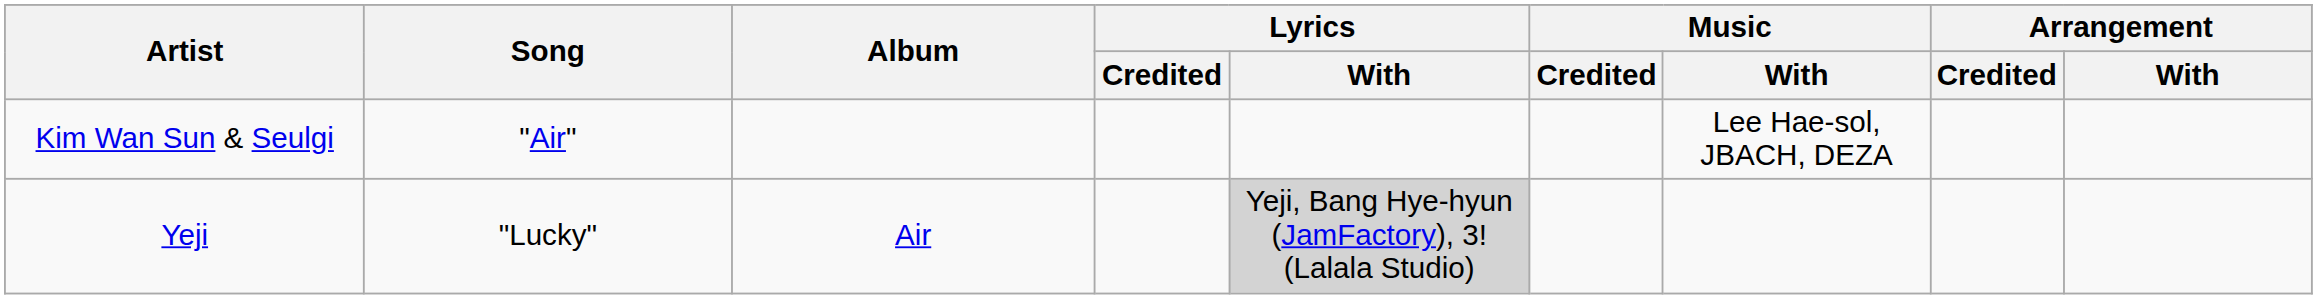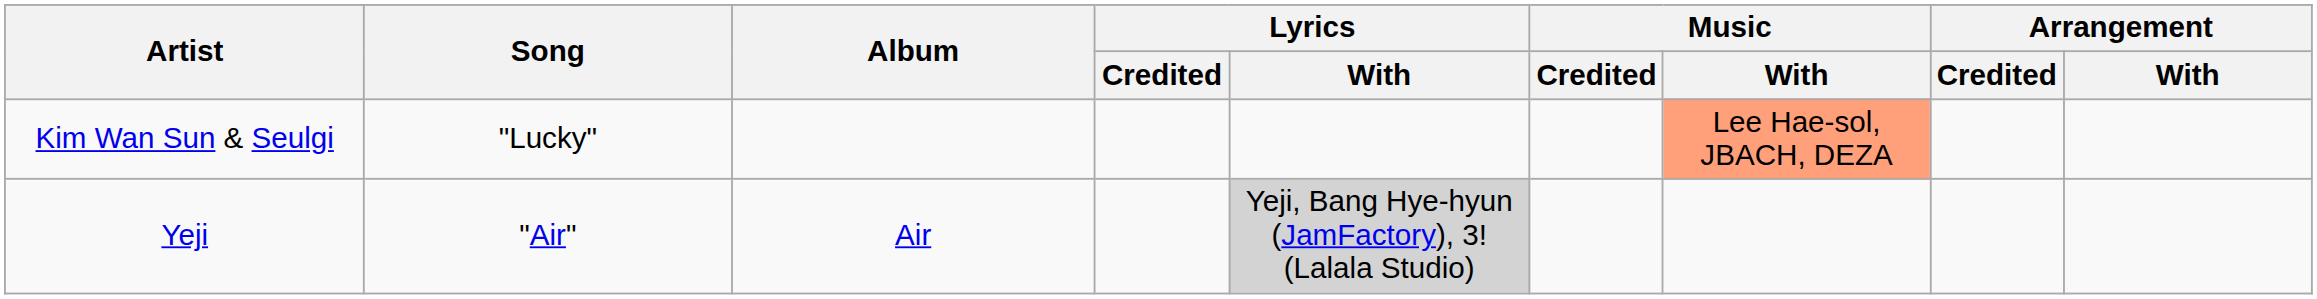 <table class="wikitable plainrowheaders" style="text-align:center;">
 <tr>
 <th rowspan="2" width="300px">Artist</th>
 <th rowspan="2" width="300px">Song</th>
 <th rowspan="2" width="300px">Album</th>
 <th colspan="2">Lyrics</th>
 <th colspan="2">Music</th>
 <th colspan="2">Arrangement</th>
 </tr>
 <tr>
 <th width="50px">Credited</th>
 <th width="200px">With</th>
 <th width="50px">Credited</th>
 <th width="200px">With</th>
 <th width="50px">Credited</th>
 <th width="200px">With</th>
 </tr>
 <tr>
 <td><a href='#'>Kim Wan Sun</a> & <a href='#'>Seulgi</a></td>
-<td>"<a href='#'>Air</a>"</td>
+<td>"Lucky"</td>
 <td></td>
 <td></td>
 <td></td>
 <td></td>
-<td>Lee Hae-sol, JBACH, DEZA</td>
+<td style="background: lightsalmon;">Lee Hae-sol, JBACH, DEZA</td>
 <td></td>
 <td></td>
 </tr>
 <tr>
 <td><a href='#'>Yeji</a></td>
-<td>"Lucky"</td>
+<td>"<a href='#'>Air</a>"</td>
 <td><a href='#'>Air</a></td>
 <td></td>
 <td style="background: lightgrey;">Yeji, Bang Hye-hyun (<a href='#'>JamFactory</a>), 3! (Lalala Studio)</td>
 <td></td>
 <td></td>
 <td></td>
 <td></td>
 </tr>
 </table>
